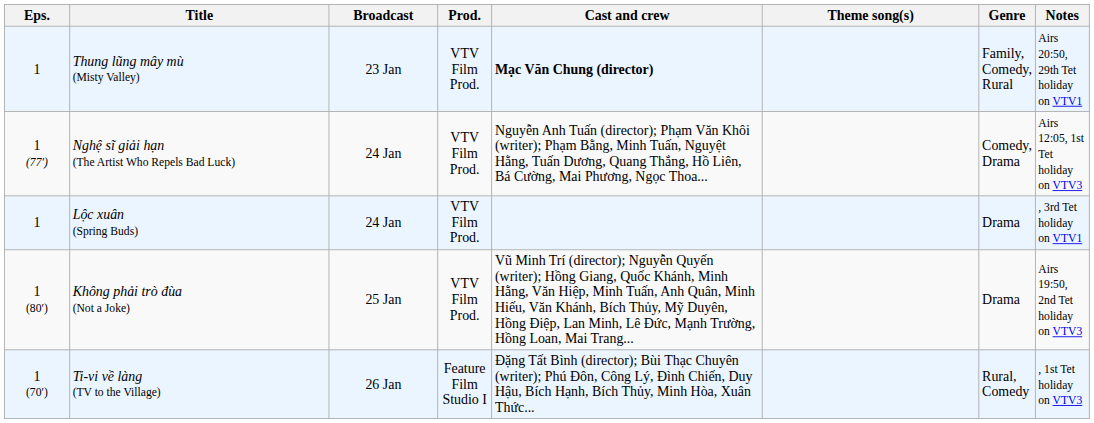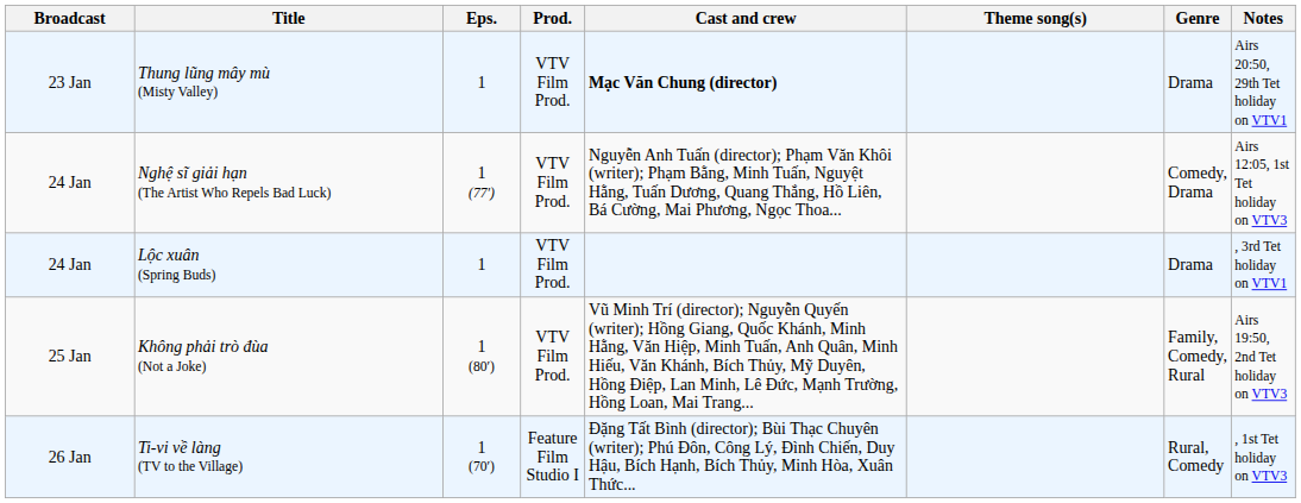 <table class="wikitable sortable">
 <tr>
+<th style="width:10%;">Broadcast</th>
+<th style="width:24%;">Title</th>
 <th style="width:6%;">Eps.</th>
-<th style="width:24%;">Title</th>
-<th style="width:10%;">Broadcast</th>
 <th style="width:5%;">Prod.</th>
 <th style="width:25%;">Cast and crew</th>
 <th style="width:20%;">Theme song(s)</th>
 <th style="width:5%;">Genre</th>
 <th style="width:5%;">Notes</th>
 </tr>
 <tr ---- bgcolor="#ebf5ff">
+<td style="text-align:center;">23 Jan <br></td>
+<td><em>Thung lũng mây mù</em> <br><small>(Misty Valley)</small></td>
 <td style="text-align:center;">1</td>
-<td><em>Thung lũng mây mù</em> <br><small>(Misty Valley)</small></td>
-<td style="text-align:center;">23 Jan <br></td>
 <td style="text-align:center;">VTV Film Prod.</td>
 <td><strong>Mạc Văn Chung (director)</strong></td>
 <td></td>
-<td>Family, Comedy, Rural</td>
+<td>Drama</td>
 <td><small>Airs 20:50, 29th Tet holiday on <a href='#'>VTV1</a></small></td>
 </tr>
 <tr>
+<td style="text-align:center;">24 Jan <br></td>
+<td><em>Nghệ sĩ giải hạn</em> <br><small>(The Artist Who Repels Bad Luck)</small></td>
 <td style="text-align:center;">1<br><small><em>(77′)</em></small></td>
-<td><em>Nghệ sĩ giải hạn</em> <br><small>(The Artist Who Repels Bad Luck)</small></td>
-<td style="text-align:center;">24 Jan <br></td>
 <td style="text-align:center;">VTV Film Prod.</td>
 <td>Nguyễn Anh Tuấn (director); Phạm Văn Khôi (writer); Phạm Bằng, Minh Tuấn, Nguyệt Hằng, Tuấn Dương, Quang Thắng, Hồ Liên, Bá Cường, Mai Phương, Ngọc Thoa...</td>
 <td></td>
 <td>Comedy, Drama</td>
 <td><small>Airs 12:05, 1st Tet holiday on <a href='#'>VTV3</a></small></td>
 </tr>
 <tr ---- bgcolor="#ebf5ff">
+<td style="text-align:center;">24 Jan<br></td>
+<td><em>Lộc xuân</em> <br><small>(Spring Buds)</small></td>
 <td style="text-align:center;">1</td>
-<td><em>Lộc xuân</em> <br><small>(Spring Buds)</small></td>
-<td style="text-align:center;">24 Jan<br></td>
 <td style="text-align:center;">VTV Film Prod.</td>
 <td></td>
 <td></td>
 <td>Drama</td>
 <td><small>, 3rd Tet holiday on <a href='#'>VTV1</a></small></td>
 </tr>
 <tr>
+<td style="text-align:center;">25 Jan <br></td>
+<td><em>Không phải trò đùa</em> <br><small>(Not a Joke)</small></td>
 <td style="text-align:center;">1<br><small>(80′)</small></td>
-<td><em>Không phải trò đùa</em> <br><small>(Not a Joke)</small></td>
-<td style="text-align:center;">25 Jan <br></td>
 <td style="text-align:center;">VTV Film Prod.</td>
 <td>Vũ Minh Trí (director); Nguyễn Quyến (writer); Hồng Giang, Quốc Khánh, Minh Hằng, Văn Hiệp, Minh Tuấn, Anh Quân, Minh Hiếu, Văn Khánh, Bích Thủy, Mỹ Duyên, Hồng Điệp, Lan Minh, Lê Đức, Mạnh Trường, Hồng Loan, Mai Trang...</td>
 <td></td>
-<td>Drama</td>
+<td>Family, Comedy, Rural</td>
 <td><small>Airs 19:50, 2nd Tet holiday on <a href='#'>VTV3</a></small></td>
 </tr>
 <tr ---- bgcolor="#ebf5ff">
+<td style="text-align:center;">26 Jan <br></td>
+<td><em>Ti-vi về làng</em> <br><small>(TV to the Village)</small></td>
 <td style="text-align:center;">1<br><small>(70′)</small></td>
-<td><em>Ti-vi về làng</em> <br><small>(TV to the Village)</small></td>
-<td style="text-align:center;">26 Jan <br></td>
 <td style="text-align:center;">Feature Film Studio I</td>
 <td>Đặng Tất Bình (director); Bùi Thạc Chuyên (writer); Phú Đôn, Công Lý, Đình Chiến, Duy Hậu, Bích Hạnh, Bích Thủy, Minh Hòa, Xuân Thức...</td>
 <td></td>
 <td>Rural, Comedy</td>
 <td><small>, 1st Tet holiday on <a href='#'>VTV3</a></small></td>
 </tr>
 </table>
